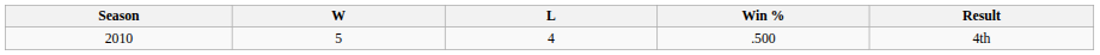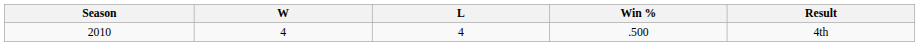 <table class="wikitable">
 <tr>
 <th bgcolor="#DDDDFF" width="3%">Season</th>
 <th bgcolor="#DDDDFF" width="3%">W</th>
 <th bgcolor="#DDDDFF" width="3%">L</th>
 <th bgcolor="#DDDDFF" width="3%">Win %</th>
 <th bgcolor="#DDDDFF" width="3%">Result</th>
 </tr>
 <tr>
 <td align=center>2010</td>
-<td align=center>5</td>
+<td align=center>4</td>
 <td align=center>4</td>
 <td align=center>.500</td>
 <td align=center>4th</td>
 </tr>
 </table>
